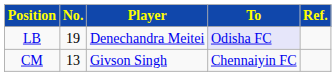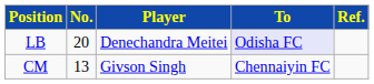 <table class="wikitable sortable">
 <tr>
 <th style="background:#1047AB; color:#FFFF00;">Position</th>
 <th style="background:#1047AB; color:#FFFF00;">No.</th>
 <th style="background:#1047AB; color:#FFFF00;">Player</th>
 <th style="background:#1047AB; color:#FFFF00;">To</th>
 <th style="background:#1047AB; color:#FFFF00;">Ref.</th>
 </tr>
 <tr>
 <td style="text-align:center;"><a href='#'>LB</a></td>
-<td style="text-align:center;">19</td>
+<td style="text-align:center;">20</td>
 <td style="text-align:left;"> <a href='#'>Denechandra Meitei</a></td>
 <td style="background: lavender;"> <a href='#'>Odisha FC</a></td>
 <td></td>
 </tr>
 <tr>
 <td style="text-align:center;"><a href='#'>CM</a></td>
 <td style="text-align:center;">13</td>
 <td style="text-align:left;"> <a href='#'>Givson Singh</a></td>
 <td> <a href='#'>Chennaiyin FC</a></td>
 <td></td>
 </tr>
 </table>
